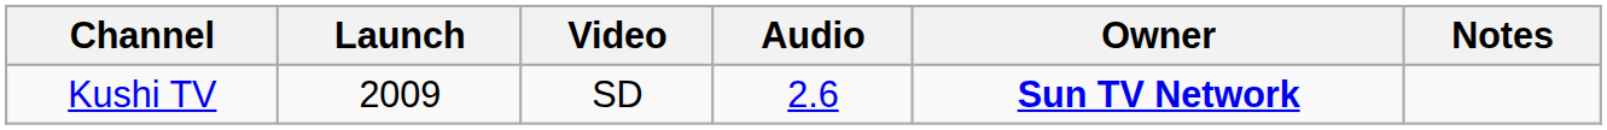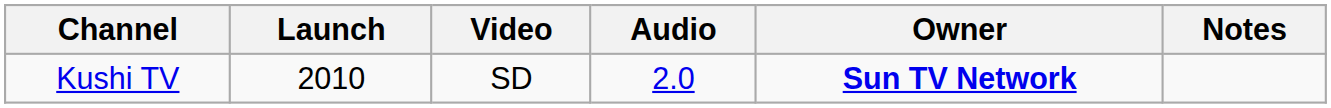 <table class="wikitable sortable" style="border-collapse:collapse; font-size: 90%; text-align:center" width="100%">
 <tr>
 <th>Channel</th>
 <th>Launch</th>
 <th>Video</th>
 <th>Audio</th>
 <th>Owner</th>
 <th>Notes</th>
 </tr>
 <tr>
 <td><a href='#'>Kushi TV</a></td>
-<td>2009</td>
+<td>2010</td>
 <td>SD</td>
-<td><a href='#'>2.6</a></td>
+<td><a href='#'>2.0</a></td>
 <td><strong><a href='#'>Sun TV Network</a></strong></td>
 <td></td>
 </tr>
 </table>
